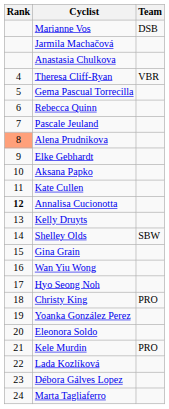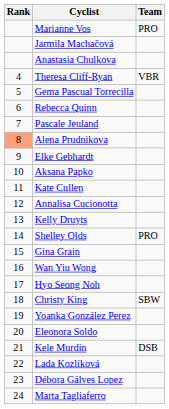 <table class="wikitable sortable" style="text-align:center;">
 <tr>
 <th>Rank</th>
 <th class="unsortable">Cyclist</th>
 <th>Team</th>
 </tr>
 <tr>
 <td align=center></td>
 <td align=left><a href='#'>Marianne Vos</a></td>
-<td align=left>DSB</td>
+<td align=left>PRO</td>
 </tr>
 <tr>
 <td align=center></td>
 <td align=left><a href='#'>Jarmila Machačová</a></td>
 <td align=left></td>
 </tr>
 <tr>
 <td align=center></td>
 <td align=left><a href='#'>Anastasia Chulkova</a></td>
 <td align=left></td>
 </tr>
 <tr>
 <td align=center>4</td>
 <td align=left><a href='#'>Theresa Cliff-Ryan</a></td>
 <td align=left>VBR</td>
 </tr>
 <tr>
 <td align=center>5</td>
 <td align=left><a href='#'>Gema Pascual Torrecilla</a></td>
 <td align=left></td>
 </tr>
 <tr>
 <td align=center>6</td>
 <td align=left><a href='#'>Rebecca Quinn</a></td>
 <td align=left></td>
 </tr>
 <tr>
 <td align=center>7</td>
 <td align=left><a href='#'>Pascale Jeuland</a></td>
 <td align=left></td>
 </tr>
 <tr>
 <td align=center style="background: lightsalmon;">8</td>
 <td align=left><a href='#'>Alena Prudnikova</a></td>
 <td align=left></td>
 </tr>
 <tr>
 <td align=center>9</td>
 <td align=left><a href='#'>Elke Gebhardt</a></td>
 <td align=left></td>
 </tr>
 <tr>
 <td align=center>10</td>
 <td align=left><a href='#'>Aksana Papko</a></td>
 <td align=left></td>
 </tr>
 <tr>
 <td align=center>11</td>
 <td align=left><a href='#'>Kate Cullen</a></td>
 <td align=left></td>
 </tr>
 <tr>
-<td align=center><strong>12</strong></td>
+<td align=center>12</td>
 <td align=left><a href='#'>Annalisa Cucionotta</a></td>
 <td align=left></td>
 </tr>
 <tr>
 <td align=center>13</td>
 <td align=left><a href='#'>Kelly Druyts</a></td>
 <td align=left></td>
 </tr>
 <tr>
 <td align=center>14</td>
 <td align=left><a href='#'>Shelley Olds</a></td>
-<td align=left>SBW</td>
+<td align=left>PRO</td>
 </tr>
 <tr>
 <td align=center>15</td>
 <td align=left><a href='#'>Gina Grain</a></td>
 <td align=left></td>
 </tr>
 <tr>
 <td align=center>16</td>
 <td align=left><a href='#'>Wan Yiu Wong</a></td>
 <td align=left></td>
 </tr>
 <tr>
 <td align=center>17</td>
 <td align=left><a href='#'>Hyo Seong Noh</a></td>
 <td align=left></td>
 </tr>
 <tr>
 <td align=center>18</td>
 <td align=left><a href='#'>Christy King</a></td>
-<td align=left>PRO</td>
+<td align=left>SBW</td>
 </tr>
 <tr>
 <td align=center>19</td>
 <td align=left><a href='#'>Yoanka González Perez</a></td>
 <td align=left></td>
 </tr>
 <tr>
 <td align=center>20</td>
 <td align=left><a href='#'>Eleonora Soldo</a></td>
 <td align=left></td>
 </tr>
 <tr>
 <td align=center>21</td>
 <td align=left><a href='#'>Kele Murdin</a></td>
-<td align=left>PRO</td>
+<td align=left>DSB</td>
 </tr>
 <tr>
 <td align=center>22</td>
 <td align=left><a href='#'>Lada Kozlíková</a></td>
 <td align=left></td>
 </tr>
 <tr>
 <td align=center>23</td>
 <td align=left><a href='#'>Débora Gálves Lopez</a></td>
 <td align=left></td>
 </tr>
 <tr>
 <td align=center>24</td>
 <td align=left><a href='#'>Marta Tagliaferro</a></td>
 <td align=left></td>
 </tr>
 </table>
